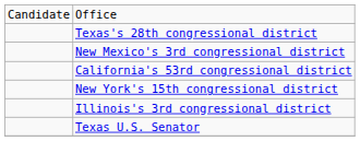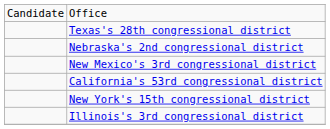 <table class="wikitable sortable">
 <tr>
 <td>Candidate</td>
 <td>Office</td>
 </tr>
 <tr>
 <td></td>
 <td><a href='#'>Texas's 28th congressional district</a></td>
+</tr>
+<tr>
+<td></td>
+<td><a href='#'>Nebraska's 2nd congressional district</a></td>
 </tr>
 <tr>
 <td></td>
 <td><a href='#'>New Mexico's 3rd congressional district</a></td>
 </tr>
 <tr>
 <td></td>
 <td><a href='#'>California's 53rd congressional district</a></td>
 </tr>
 <tr>
 <td></td>
 <td><a href='#'>New York's 15th congressional district</a></td>
 </tr>
 <tr>
 <td></td>
 <td><a href='#'>Illinois's 3rd congressional district</a></td>
 </tr>
 <tr>
-<td></td>
-<td><a href='#'>Texas U.S. Senator</a></td>
-</tr>
-<tr>
 </tr>
 </table>
